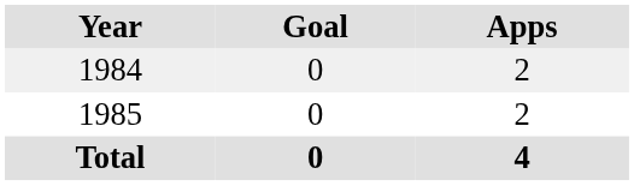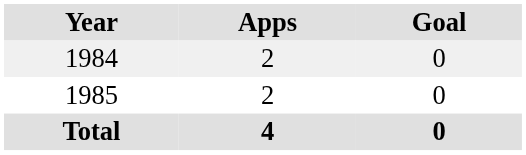 <table border="0" cellpadding="2" cellspacing="0" style="width:50%;">
 <tr style="text-align:center; background:#e0e0e0;">
 <th>Year</th>
+<th>Apps</th>
 <th>Goal</th>
-<th>Apps</th>
 </tr>
 <tr style="text-align:center; background:#f0f0f0;">
 <td>1984</td>
+<td>2</td>
 <td>0</td>
-<td>2</td>
 </tr>
 <tr style="text-align:center;">
 <td>1985</td>
+<td>2</td>
 <td>0</td>
-<td>2</td>
 </tr>
 <tr style="text-align:center; background:#e0e0e0;">
 <th colspan="1">Total</th>
+<th style="text-align:center;">4</th>
 <th style="text-align:center;">0</th>
-<th style="text-align:center;">4</th>
 </tr>
 </table>
